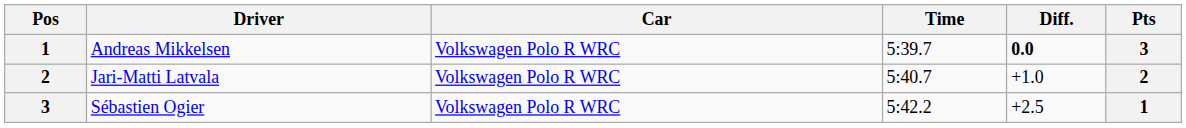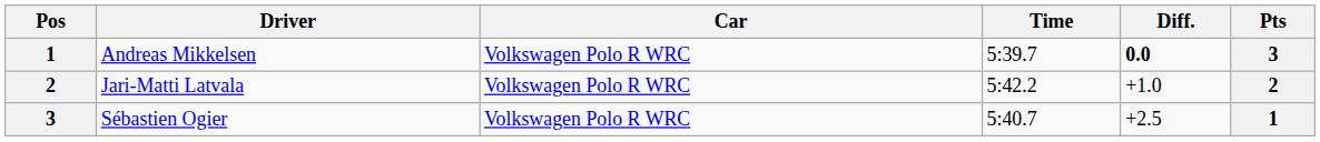 <table class="wikitable" width=80% style="text-align: left; font-size: 90%; max-width: 950px;">
 <tr>
 <th>Pos</th>
 <th>Driver</th>
 <th>Car</th>
 <th>Time</th>
 <th>Diff.</th>
 <th>Pts</th>
 </tr>
 <tr>
 <th>1</th>
 <td> <a href='#'>Andreas Mikkelsen</a></td>
 <td><a href='#'>Volkswagen Polo R WRC</a></td>
 <td>5:39.7</td>
 <td><strong>0.0</strong></td>
 <th><strong>3</strong></th>
 </tr>
 <tr>
 <th>2</th>
 <td> <a href='#'>Jari-Matti Latvala</a></td>
 <td><a href='#'>Volkswagen Polo R WRC</a></td>
-<td>5:40.7</td>
+<td>5:42.2</td>
 <td>+1.0</td>
 <th><strong>2</strong></th>
 </tr>
 <tr>
 <th>3</th>
 <td> <a href='#'>Sébastien Ogier</a></td>
 <td><a href='#'>Volkswagen Polo R WRC</a></td>
-<td>5:42.2</td>
+<td>5:40.7</td>
 <td>+2.5</td>
 <th><strong>1</strong></th>
 </tr>
 </table>
